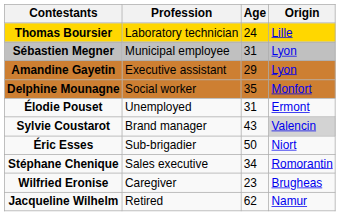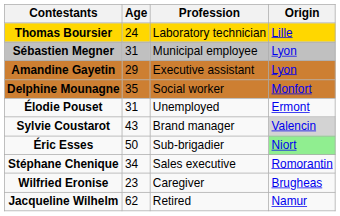 <table class="wikitable style="width:60%;">
 <tr>
 <th>Contestants</th>
+<th>Age</th>
 <th>Profession</th>
-<th>Age</th>
 <th>Origin</th>
 </tr>
 <tr Style="background:Gold">
 <td align=center><strong>Thomas Boursier</strong></td>
+<td>24</td>
 <td>Laboratory technician</td>
-<td>24</td>
 <td><a href='#'>Lille</a></td>
 </tr>
 <tr Style="background:Silver">
 <td align=center><strong>Sébastien Megner</strong></td>
+<td>31</td>
 <td>Municipal employee</td>
-<td>31</td>
 <td><a href='#'>Lyon</a></td>
 </tr>
 <tr Style="background:#cd7f32">
 <td align=center><strong>Amandine Gayetin</strong></td>
+<td>29</td>
 <td>Executive assistant</td>
-<td>29</td>
 <td><a href='#'>Lyon</a></td>
 </tr>
 <tr Style="background:#cd7f32">
 <td align=center><strong>Delphine Mounagne</strong></td>
+<td>35</td>
 <td>Social worker</td>
-<td>35</td>
 <td><a href='#'>Monfort</a></td>
 </tr>
 <tr>
 <td align=center><strong>Élodie Pouset</strong></td>
+<td>31</td>
 <td>Unemployed</td>
-<td>31</td>
 <td><a href='#'>Ermont</a></td>
 </tr>
 <tr>
 <td align=center><strong>Sylvie Coustarot</strong></td>
+<td>43</td>
 <td>Brand manager</td>
-<td>43</td>
 <td style="background: lightgrey;"><a href='#'>Valencin</a></td>
 </tr>
 <tr>
 <td align=center><strong>Éric Esses</strong></td>
+<td>50</td>
 <td>Sub-brigadier</td>
-<td>50</td>
-<td><a href='#'>Niort</a></td>
+<td style="background: lightgreen;"><a href='#'>Niort</a></td>
 </tr>
 <tr>
 <td align=center><strong>Stéphane Chenique</strong></td>
+<td>34</td>
 <td>Sales executive</td>
-<td>34</td>
 <td><a href='#'>Romorantin</a></td>
 </tr>
 <tr>
 <td align=center><strong>Wilfried Eronise</strong></td>
+<td>23</td>
 <td>Caregiver</td>
-<td>23</td>
 <td><a href='#'>Brugheas</a></td>
 </tr>
 <tr>
 <td align=center><strong>Jacqueline Wilhelm</strong></td>
+<td>62</td>
 <td>Retired</td>
-<td>62</td>
 <td><a href='#'>Namur</a></td>
 </tr>
 </table>
